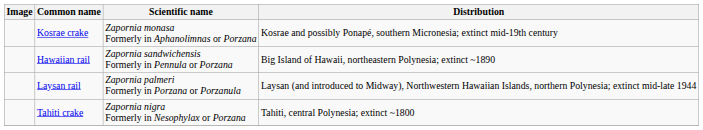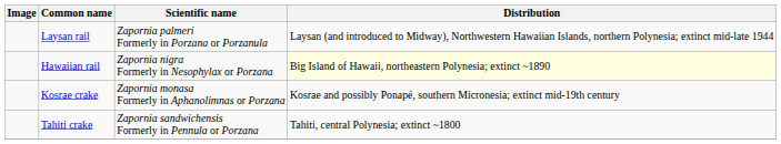 <table class="wikitable">
 <tr>
 <th>Image</th>
 <th>Common name</th>
 <th>Scientific name</th>
 <th>Distribution</th>
 </tr>
 <tr>
 <td></td>
+<td><a href='#'>Laysan rail</a></td>
+<td><em>Zapornia palmeri</em><br>Formerly in <em>Porzana</em> or <em>Porzanula</em></td>
+<td>Laysan (and introduced to Midway), Northwestern Hawaiian Islands, northern Polynesia; extinct mid-late 1944</td>
+</tr>
+<tr>
+<td></td>
+<td><a href='#'>Hawaiian rail</a></td>
+<td><em>Zapornia nigra</em><br>Formerly in <em>Nesophylax</em> or <em>Porzana</em></td>
+<td style="background: lightyellow;">Big Island of Hawaii, northeastern Polynesia; extinct ~1890</td>
+</tr>
+<tr>
+<td></td>
 <td><a href='#'>Kosrae crake</a></td>
 <td><em>Zapornia monasa</em><br>Formerly in <em>Aphanolimnas</em> or <em>Porzana</em></td>
 <td>Kosrae and possibly Ponapé, southern Micronesia; extinct mid-19th century</td>
 </tr>
 <tr>
 <td></td>
-<td><a href='#'>Hawaiian rail</a></td>
+<td><a href='#'>Tahiti crake</a></td>
 <td><em>Zapornia sandwichensis</em><br>Formerly in <em>Pennula</em> or <em>Porzana</em></td>
-<td>Big Island of Hawaii, northeastern Polynesia; extinct ~1890</td>
-</tr>
-<tr>
-<td></td>
-<td><a href='#'>Laysan rail</a></td>
-<td><em>Zapornia palmeri</em><br>Formerly in <em>Porzana</em> or <em>Porzanula</em></td>
-<td>Laysan (and introduced to Midway), Northwestern Hawaiian Islands, northern Polynesia; extinct mid-late 1944</td>
-</tr>
-<tr>
-<td></td>
-<td><a href='#'>Tahiti crake</a></td>
-<td><em>Zapornia nigra</em><br>Formerly in <em>Nesophylax</em> or <em>Porzana</em></td>
 <td>Tahiti, central Polynesia; extinct ~1800</td>
 </tr>
 <tr>
 </tr>
 </table>
